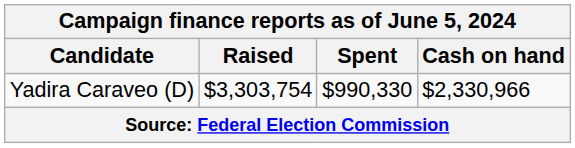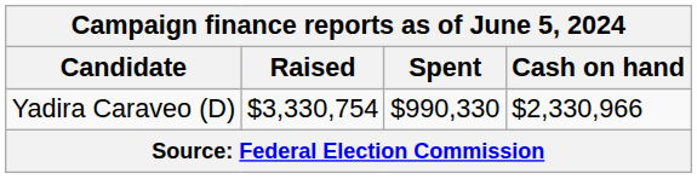 <table class="wikitable sortable">
 <tr>
 <th colspan=4>Campaign finance reports as of June 5, 2024</th>
 </tr>
 <tr style="text-align:center;">
 <th>Candidate</th>
 <th>Raised</th>
 <th>Spent</th>
 <th>Cash on hand</th>
 </tr>
 <tr>
 <td>Yadira Caraveo (D)</td>
-<td>$3,303,754</td>
+<td>$3,330,754</td>
 <td>$990,330</td>
 <td>$2,330,966</td>
 </tr>
 <tr>
 <th colspan="4"><small>Source: <a href='#'>Federal Election Commission</a></small></th>
 </tr>
 </table>
